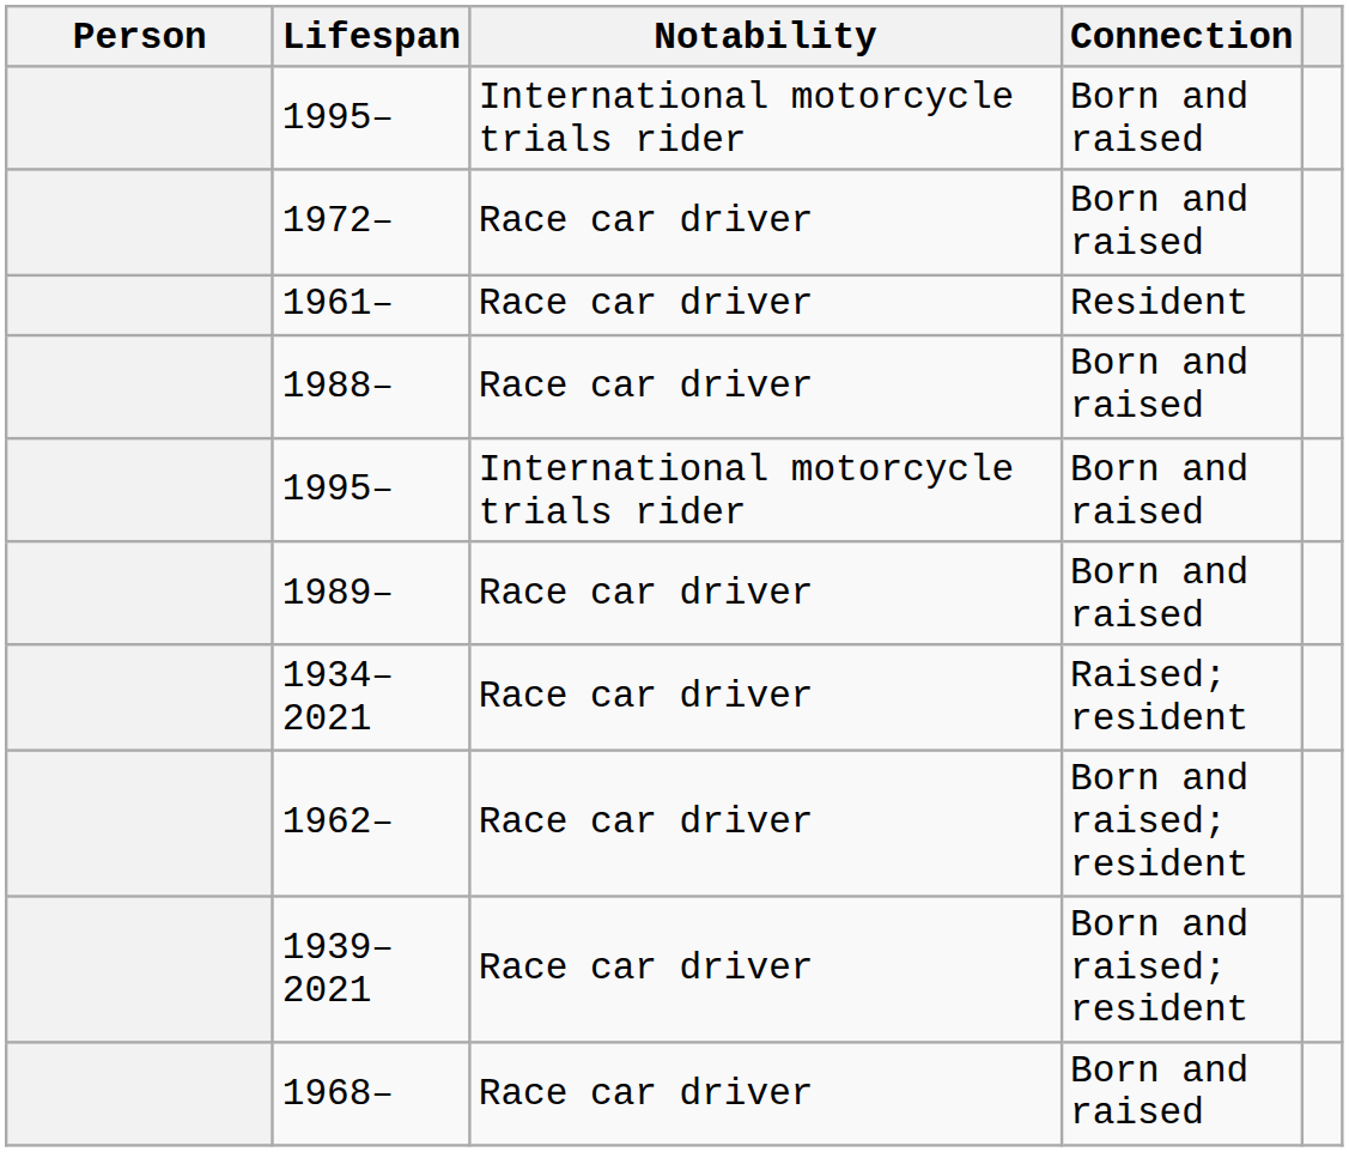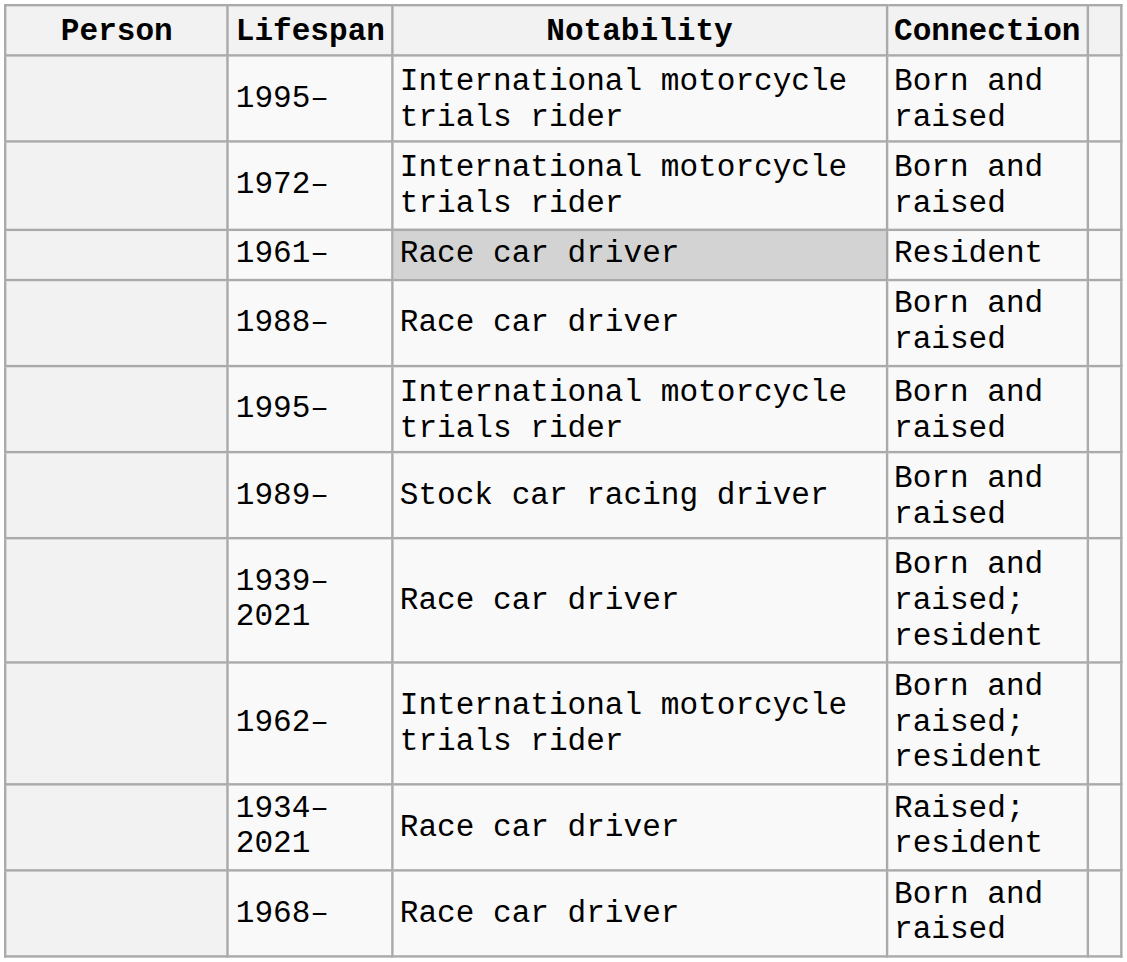 <table class="wikitable plainrowheaders sortable" style="margin-right: 0; width:75%;">
 <tr>
 <th scope="col" width="20%">Person</th>
 <th scope="col" width="6%">Lifespan</th>
 <th scope="col">Notability</th>
 <th scope="col" width="17%">Connection</th>
 <th scope="col" class="unsortable" width="3%"></th>
 </tr>
 <tr>
 <th scope="row"></th>
 <td>1995–</td>
 <td>International motorcycle trials rider</td>
 <td>Born and raised</td>
 <td style="text-align:center;"></td>
 </tr>
 <tr>
 <th scope="row"></th>
 <td>1972–</td>
-<td>Race car driver</td>
+<td>International motorcycle trials rider</td>
 <td>Born and raised</td>
 <td style="text-align:center;"></td>
 </tr>
 <tr>
 <th scope="row"></th>
 <td>1961–</td>
-<td>Race car driver</td>
+<td style="background: lightgrey;">Race car driver</td>
 <td>Resident</td>
 <td style="text-align:center;"></td>
 </tr>
 <tr>
 <th scope="row"></th>
 <td>1988–</td>
 <td>Race car driver</td>
 <td>Born and raised</td>
 <td style="text-align:center;"></td>
 </tr>
 <tr>
 <th scope="row"></th>
 <td>1995–</td>
 <td>International motorcycle trials rider</td>
 <td>Born and raised</td>
 <td style="text-align:center;"></td>
 </tr>
 <tr>
 <th scope="row"></th>
 <td>1989–</td>
+<td>Stock car racing driver</td>
+<td>Born and raised</td>
+<td style="text-align:center;"></td>
+</tr>
+<tr>
+<th scope="row"></th>
+<td>1939–2021</td>
 <td>Race car driver</td>
-<td>Born and raised</td>
+<td>Born and raised; resident</td>
+<td style="text-align:center;"></td>
+</tr>
+<tr>
+<th scope="row"></th>
+<td>1962–</td>
+<td>International motorcycle trials rider</td>
+<td>Born and raised; resident</td>
 <td style="text-align:center;"></td>
 </tr>
 <tr>
 <th scope="row"></th>
 <td>1934–2021</td>
 <td>Race car driver</td>
 <td>Raised; resident</td>
 <td style="text-align:center;"></td>
 </tr>
 <tr>
 <th scope="row"></th>
-<td>1962–</td>
-<td>Race car driver</td>
-<td>Born and raised; resident</td>
-<td style="text-align:center;"></td>
-</tr>
-<tr>
-<th scope="row"></th>
-<td>1939–2021</td>
-<td>Race car driver</td>
-<td>Born and raised; resident</td>
-<td style="text-align:center;"></td>
-</tr>
-<tr>
-<th scope="row"></th>
 <td>1968–</td>
 <td>Race car driver</td>
 <td>Born and raised</td>
 <td style="text-align:center;"></td>
 </tr>
 </table>
